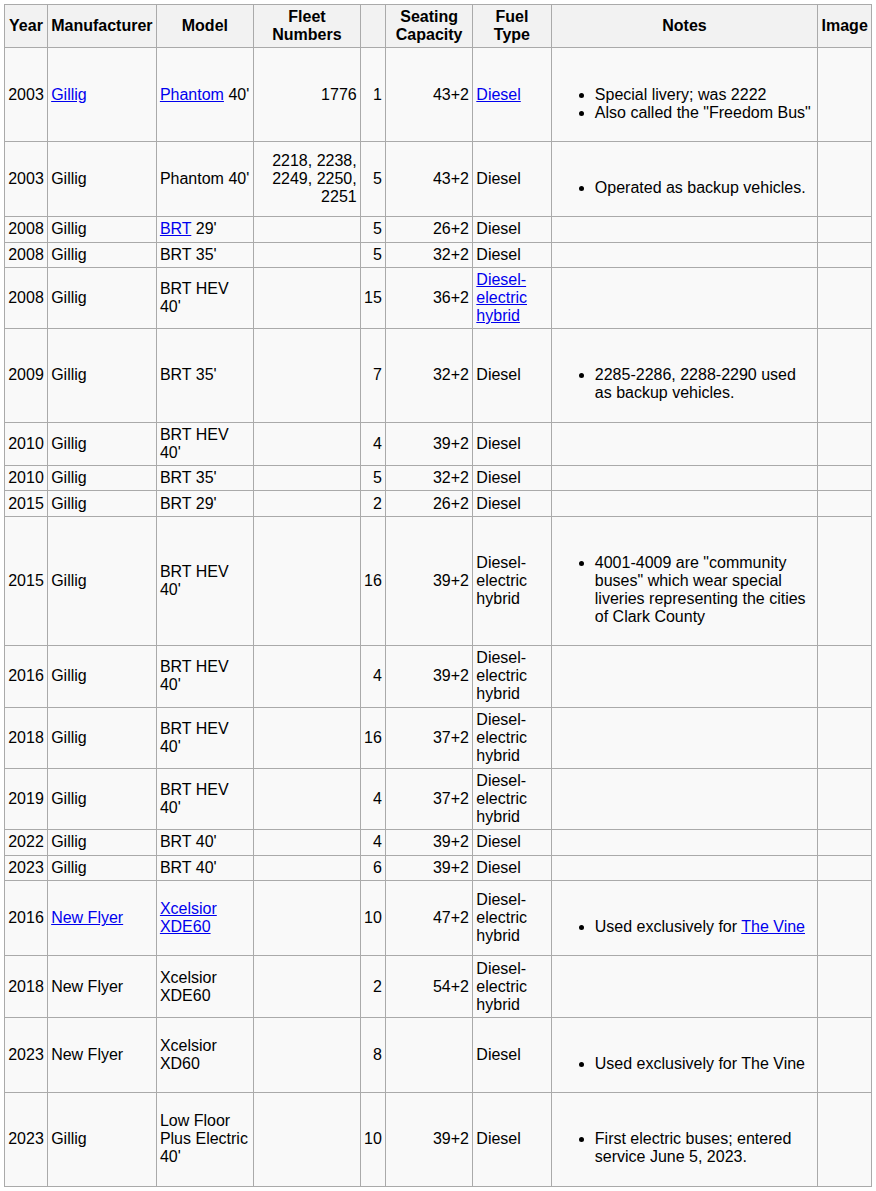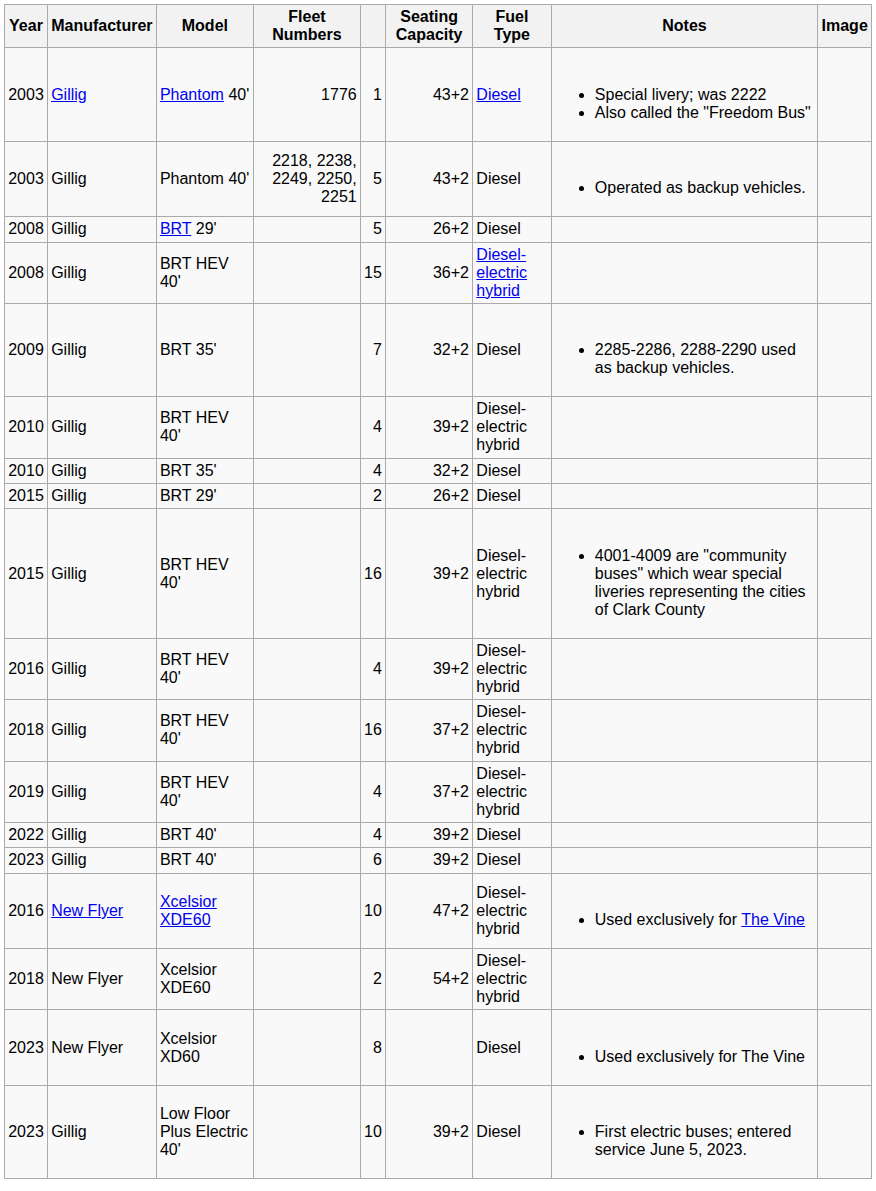 <table class="wikitable sortable">
 <tr>
 <th>Year</th>
 <th>Manufacturer</th>
 <th>Model</th>
 <th>Fleet<br>Numbers</th>
 <th></th>
 <th>Seating Capacity</th>
 <th>Fuel Type</th>
 <th class="unsortable">Notes</th>
 <th class="unsortable">Image</th>
 </tr>
 <tr>
 <td>2003</td>
 <td><a href='#'>Gillig</a></td>
 <td><a href='#'>Phantom</a> 40'</td>
 <td align=right>1776</td>
 <td align=right>1</td>
 <td align=right>43+2</td>
 <td><a href='#'>Diesel</a></td>
 <td><br><ul><li>Special livery; was 2222</li><li>Also called the "Freedom Bus"</li></ul></td>
 <td></td>
 </tr>
 <tr>
 <td>2003</td>
 <td>Gillig</td>
 <td>Phantom 40'</td>
 <td align="right">2218, 2238, 2249, 2250, 2251</td>
 <td align="right">5</td>
 <td align="right">43+2</td>
 <td>Diesel</td>
 <td><br><ul><li>Operated as backup vehicles.</li></ul></td>
 <td></td>
 </tr>
 <tr>
 <td>2008</td>
 <td>Gillig</td>
 <td><a href='#'>BRT</a> 29'</td>
 <td align=right></td>
 <td align=right>5</td>
 <td align=right>26+2</td>
 <td>Diesel</td>
 <td></td>
 <td></td>
 </tr>
 <tr>
 <td>2008</td>
 <td>Gillig</td>
-<td>BRT 35'</td>
-<td align=right></td>
-<td align=right>5</td>
-<td align=right>32+2</td>
-<td>Diesel</td>
-<td></td>
-<td></td>
-</tr>
-<tr>
-<td>2008</td>
-<td>Gillig</td>
 <td>BRT HEV 40'</td>
 <td align=right></td>
 <td align=right>15</td>
 <td align=right>36+2</td>
 <td><a href='#'>Diesel-electric hybrid</a></td>
 <td></td>
 <td></td>
 </tr>
 <tr>
 <td>2009</td>
 <td>Gillig</td>
 <td>BRT 35'</td>
 <td align=right></td>
 <td align=right>7</td>
 <td align=right>32+2</td>
 <td>Diesel</td>
 <td><br><ul><li>2285-2286, 2288-2290 used as backup vehicles.</li></ul></td>
 <td></td>
 </tr>
 <tr>
 <td>2010</td>
 <td>Gillig</td>
 <td>BRT HEV 40'</td>
 <td align=right></td>
 <td align=right>4</td>
 <td align=right>39+2</td>
-<td>Diesel</td>
+<td>Diesel-electric hybrid</td>
 <td></td>
 <td></td>
 </tr>
 <tr>
 <td>2010</td>
 <td>Gillig</td>
 <td>BRT 35'</td>
 <td align=right></td>
-<td align=right>5</td>
+<td align=right>4</td>
 <td align=right>32+2</td>
 <td>Diesel</td>
 <td></td>
 <td></td>
 </tr>
 <tr>
 <td>2015</td>
 <td>Gillig</td>
 <td>BRT 29'</td>
 <td align=right></td>
 <td align=right>2</td>
 <td align=right>26+2</td>
 <td>Diesel</td>
 <td></td>
 <td></td>
 </tr>
 <tr>
 <td>2015</td>
 <td>Gillig</td>
 <td>BRT HEV 40'</td>
 <td align=right></td>
 <td align=right>16</td>
 <td align=right>39+2</td>
 <td>Diesel-electric hybrid</td>
 <td><br><ul><li>4001-4009 are "community buses" which wear special liveries representing the cities of Clark County</li></ul></td>
 <td></td>
 </tr>
 <tr>
 <td>2016</td>
 <td>Gillig</td>
 <td>BRT HEV 40'</td>
 <td align=right></td>
 <td align=right>4</td>
 <td align=right>39+2</td>
 <td>Diesel-electric hybrid</td>
 <td></td>
 <td></td>
 </tr>
 <tr>
 <td>2018</td>
 <td>Gillig</td>
 <td>BRT HEV 40'</td>
 <td align=right></td>
 <td align=right>16</td>
 <td align=right>37+2</td>
 <td>Diesel-electric hybrid</td>
 <td></td>
 <td></td>
 </tr>
 <tr>
 <td>2019</td>
 <td>Gillig</td>
 <td>BRT HEV 40'</td>
 <td align=right></td>
 <td align=right>4</td>
 <td align=right>37+2</td>
 <td>Diesel-electric hybrid</td>
 <td></td>
 <td></td>
 </tr>
 <tr>
 <td>2022</td>
 <td>Gillig</td>
 <td>BRT 40'</td>
 <td align=right></td>
 <td align=right>4</td>
 <td align=right>39+2</td>
 <td>Diesel</td>
 <td></td>
 <td></td>
 </tr>
 <tr>
 <td>2023</td>
 <td>Gillig</td>
 <td>BRT 40'</td>
 <td align=right></td>
 <td align=right>6</td>
 <td align=right>39+2</td>
 <td>Diesel</td>
 <td></td>
 <td></td>
 </tr>
 <tr>
 <td>2016</td>
 <td><a href='#'>New Flyer</a></td>
 <td><a href='#'>Xcelsior XDE60</a></td>
 <td align=right></td>
 <td align=right>10</td>
 <td align=right>47+2</td>
 <td>Diesel-electric hybrid</td>
 <td><br><ul><li>Used exclusively for <a href='#'>The Vine</a></li></ul></td>
 <td></td>
 </tr>
 <tr>
 <td>2018</td>
 <td>New Flyer</td>
 <td>Xcelsior XDE60</td>
 <td align=right></td>
 <td align=right>2</td>
 <td align=right>54+2</td>
 <td>Diesel-electric hybrid</td>
 <td></td>
 <td></td>
 </tr>
 <tr>
 <td>2023</td>
 <td>New Flyer</td>
 <td>Xcelsior XD60</td>
 <td align=right></td>
 <td align=right>8</td>
 <td></td>
 <td>Diesel</td>
 <td><br><ul><li>Used exclusively for The Vine</li></ul></td>
 <td></td>
 </tr>
 <tr>
 <td>2023</td>
 <td>Gillig</td>
 <td>Low Floor Plus Electric 40'</td>
 <td align=right></td>
 <td align=right>10</td>
 <td align=right>39+2</td>
 <td>Diesel</td>
 <td><br><ul><li>First electric buses; entered service June 5, 2023.</li></ul></td>
 <td></td>
 </tr>
 <tr>
 </tr>
 </table>
